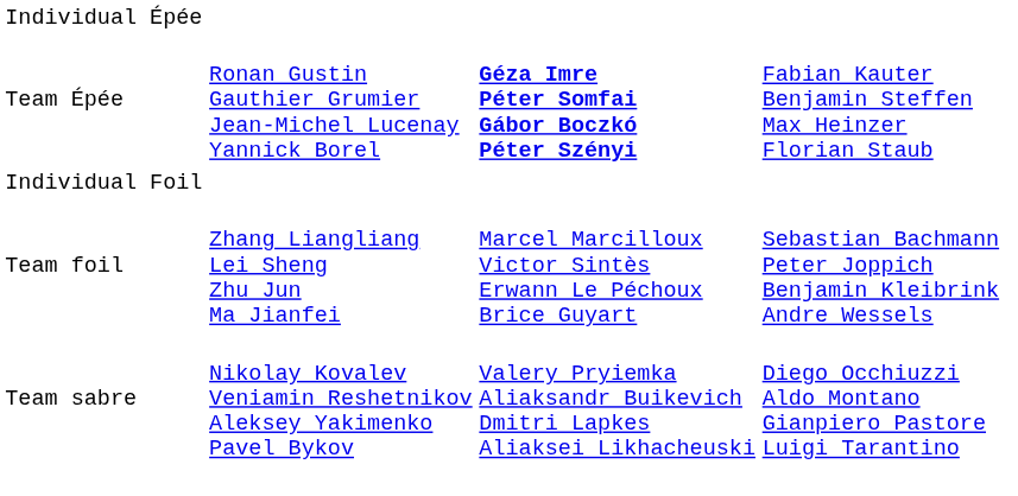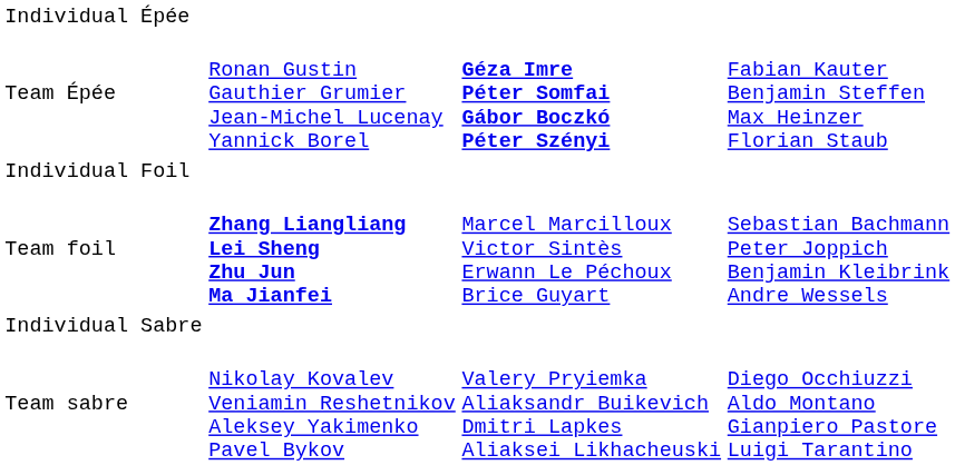 <table>
 <tr>
 <td>Individual Épée <br></td>
 <td></td>
 <td></td>
 <td><br></td>
 </tr>
 <tr>
 <td>Team Épée <br></td>
 <td><br><a href='#'>Ronan Gustin</a><br><a href='#'>Gauthier Grumier</a><br><a href='#'>Jean-Michel Lucenay</a><br><a href='#'>Yannick Borel</a></td>
 <td><strong><br><a href='#'>Géza Imre</a><br><a href='#'>Péter Somfai</a><br><a href='#'>Gábor Boczkó</a><br><a href='#'>Péter Szényi</a></strong></td>
 <td><br><a href='#'>Fabian Kauter</a><br><a href='#'>Benjamin Steffen</a><br><a href='#'>Max Heinzer</a><br><a href='#'>Florian Staub</a></td>
 </tr>
 <tr>
 <td>Individual Foil <br></td>
 <td></td>
 <td></td>
 <td><br></td>
 </tr>
 <tr>
 <td>Team foil<br></td>
-<td><br><a href='#'>Zhang Liangliang</a><br><a href='#'>Lei Sheng</a><br><a href='#'>Zhu Jun</a><br><a href='#'>Ma Jianfei</a></td>
+<td><strong><br><a href='#'>Zhang Liangliang</a><br><a href='#'>Lei Sheng</a><br><a href='#'>Zhu Jun</a><br><a href='#'>Ma Jianfei</a></strong></td>
 <td><br><a href='#'>Marcel Marcilloux</a><br><a href='#'>Victor Sintès</a><br><a href='#'>Erwann Le Péchoux</a><br><a href='#'>Brice Guyart</a></td>
 <td><br><a href='#'>Sebastian Bachmann</a><br><a href='#'>Peter Joppich</a><br><a href='#'>Benjamin Kleibrink</a><br><a href='#'>Andre Wessels</a></td>
+</tr>
+<tr>
+<td>Individual Sabre <br></td>
+<td></td>
+<td></td>
+<td><br></td>
 </tr>
 <tr>
 <td>Team sabre <br></td>
 <td><br><a href='#'>Nikolay Kovalev</a><br><a href='#'>Veniamin Reshetnikov</a><br><a href='#'>Aleksey Yakimenko</a><br><a href='#'>Pavel Bykov</a></td>
 <td><br><a href='#'>Valery Pryiemka</a><br><a href='#'>Aliaksandr Buikevich</a><br><a href='#'>Dmitri Lapkes</a><br><a href='#'>Aliaksei Likhacheuski</a></td>
 <td><br><a href='#'>Diego Occhiuzzi</a><br><a href='#'>Aldo Montano</a><br><a href='#'>Gianpiero Pastore</a><br><a href='#'>Luigi Tarantino</a></td>
 </tr>
 </table>
